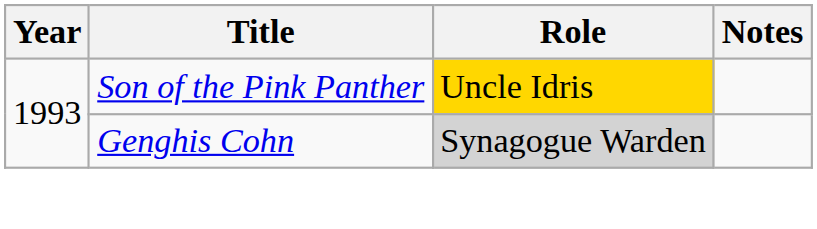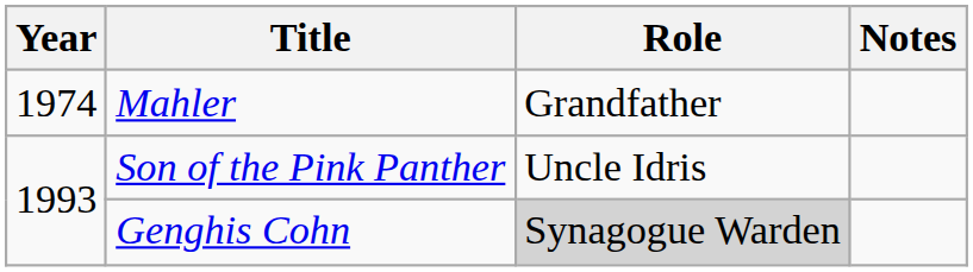 <table class="wikitable">
 <tr>
 <th>Year</th>
 <th>Title</th>
 <th>Role</th>
 <th>Notes</th>
 </tr>
 <tr>
+<td>1974</td>
+<td><em><a href='#'>Mahler</a></em></td>
+<td>Grandfather</td>
+<td></td>
+</tr>
+<tr>
 <td rowspan="2">1993</td>
 <td><em><a href='#'>Son of the Pink Panther</a></em></td>
-<td style="background: gold;">Uncle Idris</td>
+<td>Uncle Idris</td>
 <td></td>
 </tr>
 <tr>
 <td><em><a href='#'>Genghis Cohn</a></em></td>
 <td style="background: lightgrey;">Synagogue Warden</td>
 <td></td>
 </tr>
 </table>
